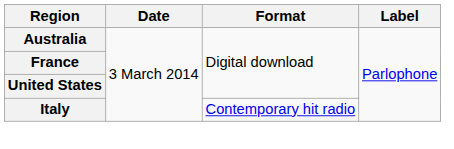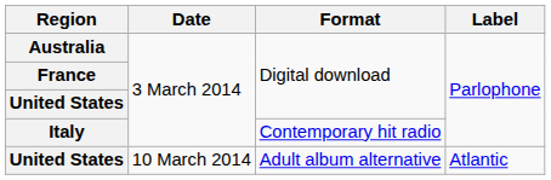 <table class="wikitable plainrowheaders">
 <tr>
 <th scope="col">Region</th>
 <th scope="col">Date</th>
 <th scope="col">Format</th>
 <th scope="col">Label</th>
 </tr>
 <tr>
 <th scope="row">Australia</th>
 <td rowspan="4">3 March 2014</td>
 <td rowspan="3">Digital download</td>
 <td rowspan="4"><a href='#'>Parlophone</a></td>
 </tr>
 <tr>
 <th scope="row">France</th>
 </tr>
 <tr>
 <th scope="row">United States</th>
 </tr>
 <tr>
 <th scope="row">Italy</th>
 <td><a href='#'>Contemporary hit radio</a></td>
 </tr>
+<tr>
+<th scope="row">United States</th>
+<td>10 March 2014</td>
+<td><a href='#'>Adult album alternative</a></td>
+<td><a href='#'>Atlantic</a></td>
+</tr>
 </table>
